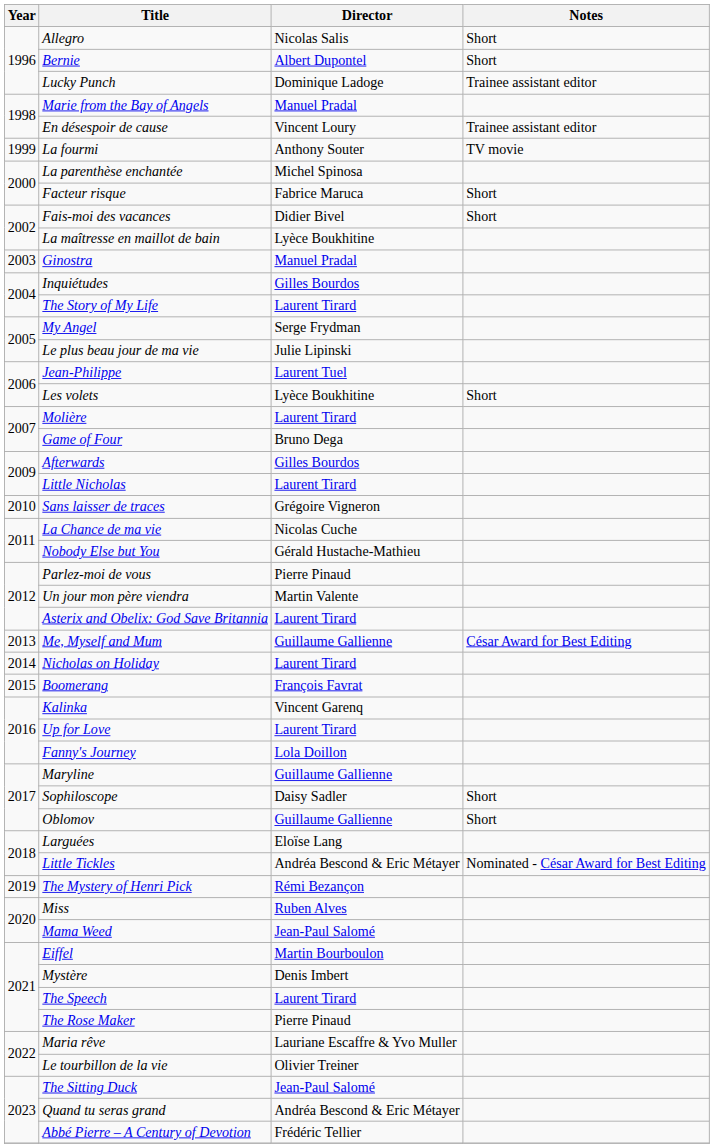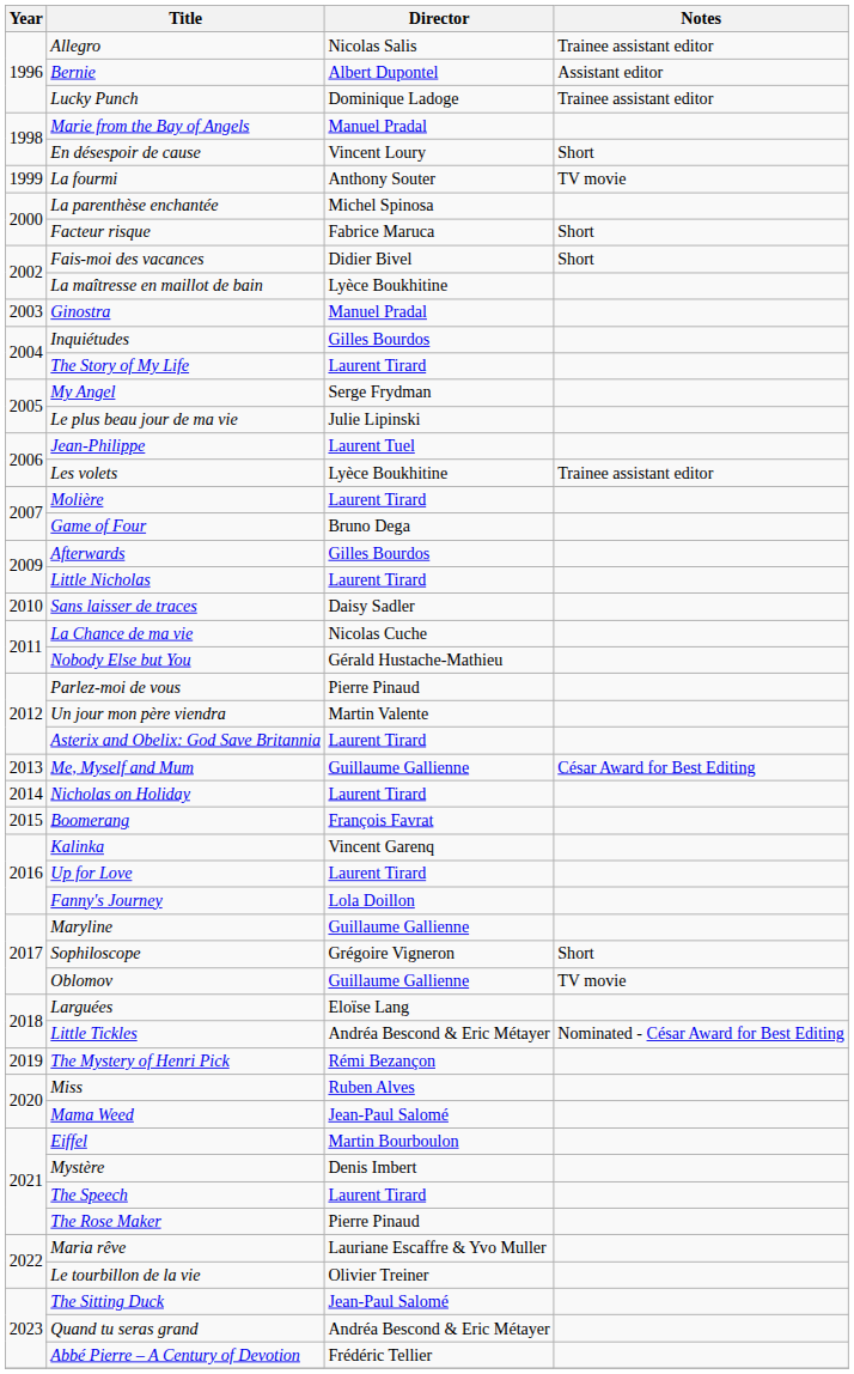 <table class="wikitable">
 <tr>
 <th>Year</th>
 <th>Title</th>
 <th>Director</th>
 <th>Notes</th>
 </tr>
 <tr>
 <td rowspan=3>1996</td>
 <td><em>Allegro</em></td>
 <td>Nicolas Salis</td>
-<td>Short</td>
+<td>Trainee assistant editor</td>
 </tr>
 <tr>
 <td><em><a href='#'>Bernie</a></em></td>
 <td><a href='#'>Albert Dupontel</a></td>
-<td>Short</td>
+<td>Assistant editor</td>
 </tr>
 <tr>
 <td><em>Lucky Punch</em></td>
 <td>Dominique Ladoge</td>
 <td>Trainee assistant editor</td>
 </tr>
 <tr>
 <td rowspan=2>1998</td>
 <td><em><a href='#'>Marie from the Bay of Angels</a></em></td>
 <td><a href='#'>Manuel Pradal</a></td>
 <td></td>
 </tr>
 <tr>
 <td><em>En désespoir de cause</em></td>
 <td>Vincent Loury</td>
-<td>Trainee assistant editor</td>
+<td>Short</td>
 </tr>
 <tr>
 <td>1999</td>
 <td><em>La fourmi</em></td>
 <td>Anthony Souter</td>
 <td>TV movie</td>
 </tr>
 <tr>
 <td rowspan=2>2000</td>
 <td><em>La parenthèse enchantée</em></td>
 <td>Michel Spinosa</td>
 <td></td>
 </tr>
 <tr>
 <td><em>Facteur risque</em></td>
 <td>Fabrice Maruca</td>
 <td>Short</td>
 </tr>
 <tr>
 <td rowspan=2>2002</td>
 <td><em>Fais-moi des vacances</em></td>
 <td>Didier Bivel</td>
 <td>Short</td>
 </tr>
 <tr>
 <td><em>La maîtresse en maillot de bain</em></td>
 <td>Lyèce Boukhitine</td>
 <td></td>
 </tr>
 <tr>
 <td>2003</td>
 <td><em><a href='#'>Ginostra</a></em></td>
 <td><a href='#'>Manuel Pradal</a></td>
 <td></td>
 </tr>
 <tr>
 <td rowspan=2>2004</td>
 <td><em>Inquiétudes</em></td>
 <td><a href='#'>Gilles Bourdos</a></td>
 <td></td>
 </tr>
 <tr>
 <td><em><a href='#'>The Story of My Life</a></em></td>
 <td><a href='#'>Laurent Tirard</a></td>
 <td></td>
 </tr>
 <tr>
 <td rowspan=2>2005</td>
 <td><em><a href='#'>My Angel</a></em></td>
 <td>Serge Frydman</td>
 <td></td>
 </tr>
 <tr>
 <td><em>Le plus beau jour de ma vie</em></td>
 <td>Julie Lipinski</td>
 <td></td>
 </tr>
 <tr>
 <td rowspan=2>2006</td>
 <td><em><a href='#'>Jean-Philippe</a></em></td>
 <td><a href='#'>Laurent Tuel</a></td>
 <td></td>
 </tr>
 <tr>
 <td><em>Les volets</em></td>
 <td>Lyèce Boukhitine</td>
-<td>Short</td>
+<td>Trainee assistant editor</td>
 </tr>
 <tr>
 <td rowspan=2>2007</td>
 <td><em><a href='#'>Molière</a></em></td>
 <td><a href='#'>Laurent Tirard</a></td>
 <td></td>
 </tr>
 <tr>
 <td><em><a href='#'>Game of Four</a></em></td>
 <td>Bruno Dega</td>
 <td></td>
 </tr>
 <tr>
 <td rowspan=2>2009</td>
 <td><em><a href='#'>Afterwards</a></em></td>
 <td><a href='#'>Gilles Bourdos</a></td>
 <td></td>
 </tr>
 <tr>
 <td><em><a href='#'>Little Nicholas</a></em></td>
 <td><a href='#'>Laurent Tirard</a></td>
 <td></td>
 </tr>
 <tr>
 <td>2010</td>
 <td><em><a href='#'>Sans laisser de traces</a></em></td>
-<td>Grégoire Vigneron</td>
+<td>Daisy Sadler</td>
 <td></td>
 </tr>
 <tr>
 <td rowspan=2>2011</td>
 <td><em><a href='#'>La Chance de ma vie</a></em></td>
 <td>Nicolas Cuche</td>
 <td></td>
 </tr>
 <tr>
 <td><em><a href='#'>Nobody Else but You</a></em></td>
 <td>Gérald Hustache-Mathieu</td>
 <td></td>
 </tr>
 <tr>
 <td rowspan=3>2012</td>
 <td><em>Parlez-moi de vous</em></td>
 <td>Pierre Pinaud</td>
 <td></td>
 </tr>
 <tr>
 <td><em>Un jour mon père viendra</em></td>
 <td>Martin Valente</td>
 <td></td>
 </tr>
 <tr>
 <td><em><a href='#'>Asterix and Obelix: God Save Britannia</a></em></td>
 <td><a href='#'>Laurent Tirard</a></td>
 <td></td>
 </tr>
 <tr>
 <td>2013</td>
 <td><em><a href='#'>Me, Myself and Mum</a></em></td>
 <td><a href='#'>Guillaume Gallienne</a></td>
 <td><a href='#'>César Award for Best Editing</a></td>
 </tr>
 <tr>
 <td>2014</td>
 <td><em><a href='#'>Nicholas on Holiday</a></em></td>
 <td><a href='#'>Laurent Tirard</a></td>
 <td></td>
 </tr>
 <tr>
 <td>2015</td>
 <td><em><a href='#'>Boomerang</a></em></td>
 <td><a href='#'>François Favrat</a></td>
 <td></td>
 </tr>
 <tr>
 <td rowspan=3>2016</td>
 <td><em><a href='#'>Kalinka</a></em></td>
 <td>Vincent Garenq</td>
 <td></td>
 </tr>
 <tr>
 <td><em><a href='#'>Up for Love</a></em></td>
 <td><a href='#'>Laurent Tirard</a></td>
 <td></td>
 </tr>
 <tr>
 <td><em><a href='#'>Fanny's Journey</a></em></td>
 <td><a href='#'>Lola Doillon</a></td>
 <td></td>
 </tr>
 <tr>
 <td rowspan=3>2017</td>
 <td><em>Maryline</em></td>
 <td><a href='#'>Guillaume Gallienne</a></td>
 <td></td>
 </tr>
 <tr>
 <td><em>Sophiloscope</em></td>
-<td>Daisy Sadler</td>
+<td>Grégoire Vigneron</td>
 <td>Short</td>
 </tr>
 <tr>
 <td><em>Oblomov</em></td>
 <td><a href='#'>Guillaume Gallienne</a></td>
-<td>Short</td>
+<td>TV movie</td>
 </tr>
 <tr>
 <td rowspan=2>2018</td>
 <td><em>Larguées</em></td>
 <td>Eloïse Lang</td>
 <td></td>
 </tr>
 <tr>
 <td><em><a href='#'>Little Tickles</a></em></td>
 <td>Andréa Bescond & Eric Métayer</td>
 <td>Nominated - <a href='#'>César Award for Best Editing</a></td>
 </tr>
 <tr>
 <td>2019</td>
 <td><em><a href='#'>The Mystery of Henri Pick</a></em></td>
 <td><a href='#'>Rémi Bezançon</a></td>
 <td></td>
 </tr>
 <tr>
 <td rowspan=2>2020</td>
 <td><em>Miss</em></td>
 <td><a href='#'>Ruben Alves</a></td>
 <td></td>
 </tr>
 <tr>
 <td><em><a href='#'>Mama Weed</a></em></td>
 <td><a href='#'>Jean-Paul Salomé</a></td>
 <td></td>
 </tr>
 <tr>
 <td rowspan=4>2021</td>
 <td><em><a href='#'>Eiffel</a></em></td>
 <td><a href='#'>Martin Bourboulon</a></td>
 <td></td>
 </tr>
 <tr>
 <td><em>Mystère</em></td>
 <td>Denis Imbert</td>
 <td></td>
 </tr>
 <tr>
 <td><em><a href='#'>The Speech</a></em></td>
 <td><a href='#'>Laurent Tirard</a></td>
 <td></td>
 </tr>
 <tr>
 <td><em><a href='#'>The Rose Maker</a></em></td>
 <td>Pierre Pinaud</td>
 <td></td>
 </tr>
 <tr>
 <td rowspan=2>2022</td>
 <td><em>Maria rêve</em></td>
 <td>Lauriane Escaffre & Yvo Muller</td>
 <td></td>
 </tr>
 <tr>
 <td><em>Le tourbillon de la vie</em></td>
 <td>Olivier Treiner</td>
 <td></td>
 </tr>
 <tr>
 <td rowspan=3>2023</td>
 <td><em><a href='#'>The Sitting Duck</a></em></td>
 <td><a href='#'>Jean-Paul Salomé</a></td>
 <td></td>
 </tr>
 <tr>
 <td><em>Quand tu seras grand</em></td>
 <td>Andréa Bescond & Eric Métayer</td>
 <td></td>
 </tr>
 <tr>
 <td><em><a href='#'>Abbé Pierre – A Century of Devotion</a></em></td>
 <td>Frédéric Tellier</td>
 <td></td>
 </tr>
 <tr>
 </tr>
 </table>
